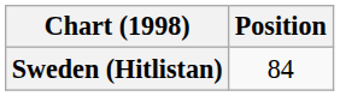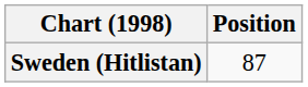 <table class="wikitable plainrowheaders" style="text-align:center">
 <tr>
 <th scope="col">Chart (1998)</th>
 <th scope="col">Position</th>
 </tr>
 <tr>
 <th scope="row">Sweden (Hitlistan)</th>
-<td>84</td>
+<td>87</td>
 </tr>
 </table>
